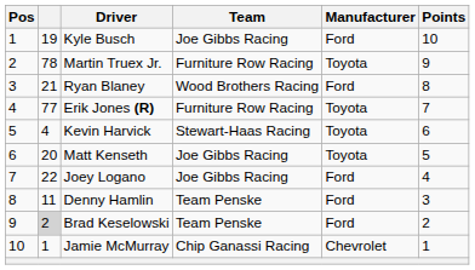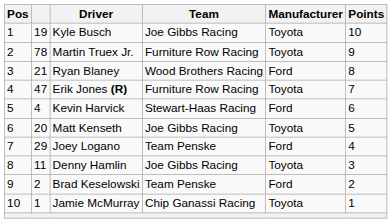 <table class="wikitable" style="font-size:98%">
 <tr>
 <th>Pos</th>
 <th></th>
 <th>Driver</th>
 <th>Team</th>
 <th>Manufacturer</th>
 <th>Points</th>
 </tr>
 <tr>
 <td>1</td>
 <td>19</td>
 <td>Kyle Busch</td>
 <td>Joe Gibbs Racing</td>
-<td>Ford</td>
+<td>Toyota</td>
 <td>10</td>
 </tr>
 <tr>
 <td>2</td>
 <td>78</td>
 <td>Martin Truex Jr.</td>
 <td>Furniture Row Racing</td>
 <td>Toyota</td>
 <td>9</td>
 </tr>
 <tr>
 <td>3</td>
 <td>21</td>
 <td>Ryan Blaney</td>
 <td>Wood Brothers Racing</td>
 <td>Ford</td>
 <td>8</td>
 </tr>
 <tr>
 <td>4</td>
-<td>77</td>
+<td>47</td>
 <td>Erik Jones <strong>(R)</strong></td>
 <td>Furniture Row Racing</td>
 <td>Toyota</td>
 <td>7</td>
 </tr>
 <tr>
 <td>5</td>
 <td>4</td>
 <td>Kevin Harvick</td>
 <td>Stewart-Haas Racing</td>
-<td>Toyota</td>
+<td>Ford</td>
 <td>6</td>
 </tr>
 <tr>
 <td>6</td>
 <td>20</td>
 <td>Matt Kenseth</td>
 <td>Joe Gibbs Racing</td>
 <td>Toyota</td>
 <td>5</td>
 </tr>
 <tr>
 <td>7</td>
-<td>22</td>
+<td>29</td>
 <td>Joey Logano</td>
-<td>Joe Gibbs Racing</td>
+<td>Team Penske</td>
 <td>Ford</td>
 <td>4</td>
 </tr>
 <tr>
 <td>8</td>
 <td>11</td>
 <td>Denny Hamlin</td>
-<td>Team Penske</td>
-<td>Ford</td>
+<td>Joe Gibbs Racing</td>
+<td>Toyota</td>
 <td>3</td>
 </tr>
 <tr>
 <td>9</td>
-<td style="background: lightgrey;">2</td>
+<td>2</td>
 <td>Brad Keselowski</td>
 <td>Team Penske</td>
 <td>Ford</td>
 <td>2</td>
 </tr>
 <tr>
 <td>10</td>
 <td>1</td>
 <td>Jamie McMurray</td>
 <td>Chip Ganassi Racing</td>
-<td>Chevrolet</td>
+<td>Toyota</td>
 <td>1</td>
 </tr>
 <tr>
 <th colspan="6"></th>
 </tr>
 </table>
